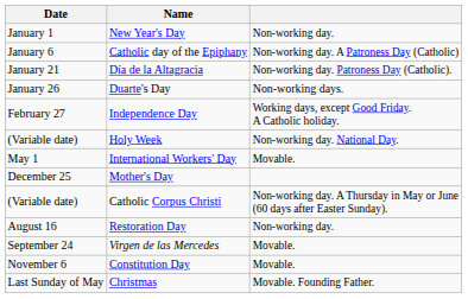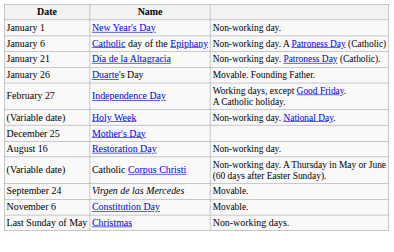 <table class="wikitable">
 <tr>
 <th>Date</th>
 <th>Name</th>
 <th></th>
 </tr>
 <tr>
 <td>January 1</td>
 <td><a href='#'>New Year's Day</a></td>
 <td style="font-size:95%;">Non-working day.</td>
 </tr>
 <tr>
 <td>January 6</td>
 <td><a href='#'>Catholic</a> day of the <a href='#'>Epiphany</a></td>
 <td style="font-size:95%;">Non-working day. A <a href='#'>Patroness Day</a> (Catholic)</td>
 </tr>
 <tr>
 <td>January 21</td>
 <td><a href='#'>Día de la Altagracia</a></td>
 <td style="font-size:95%;">Non-working day. <a href='#'>Patroness Day</a> (Catholic).</td>
 </tr>
 <tr>
 <td>January 26</td>
 <td><a href='#'>Duarte</a>'s Day</td>
-<td style="font-size:100%;">Non-working days.</td>
+<td style="font-size:95%;">Movable. Founding Father.</td>
 </tr>
 <tr>
 <td>February 27</td>
 <td><a href='#'>Independence Day</a></td>
 <td style="font-size:95%;">Working days, except <a href='#'>Good Friday</a>.<br>A Catholic holiday.</td>
 </tr>
 <tr>
 <td>(Variable date)</td>
 <td><a href='#'>Holy Week</a></td>
 <td style="font-size:95%;">Non-working day. <a href='#'>National Day</a>.</td>
 </tr>
 <tr>
-<td>May 1</td>
-<td><a href='#'>International Workers' Day</a></td>
-<td style="font-size:95%;">Movable.</td>
+<td>December 25</td>
+<td><a href='#'>Mother's Day</a></td>
 </tr>
 <tr>
-<td>December 25</td>
-<td><a href='#'>Mother's Day</a></td>
+<td>August 16</td>
+<td><a href='#'>Restoration Day</a></td>
+<td style="font-size:95%;">Non-working day.</td>
 </tr>
 <tr>
 <td>(Variable date)</td>
 <td>Catholic <a href='#'>Corpus Christi</a></td>
 <td style="font-size:95%;">Non-working day. A Thursday in May or June <br>(60 days after Easter Sunday).</td>
-</tr>
-<tr>
-<td>August 16</td>
-<td><a href='#'>Restoration Day</a></td>
-<td style="font-size:95%;">Non-working day.</td>
 </tr>
 <tr>
 <td>September 24</td>
 <td><em>Virgen de las Mercedes</em></td>
 <td style="font-size:95%;">Movable.</td>
 </tr>
 <tr>
 <td>November 6</td>
 <td><a href='#'>Constitution Day</a></td>
 <td style="font-size:95%;">Movable.</td>
 </tr>
 <tr>
 <td>Last Sunday of May</td>
 <td><a href='#'>Christmas</a></td>
-<td style="font-size:95%;">Movable. Founding Father.</td>
+<td style="font-size:100%;">Non-working days.</td>
 </tr>
 </table>
